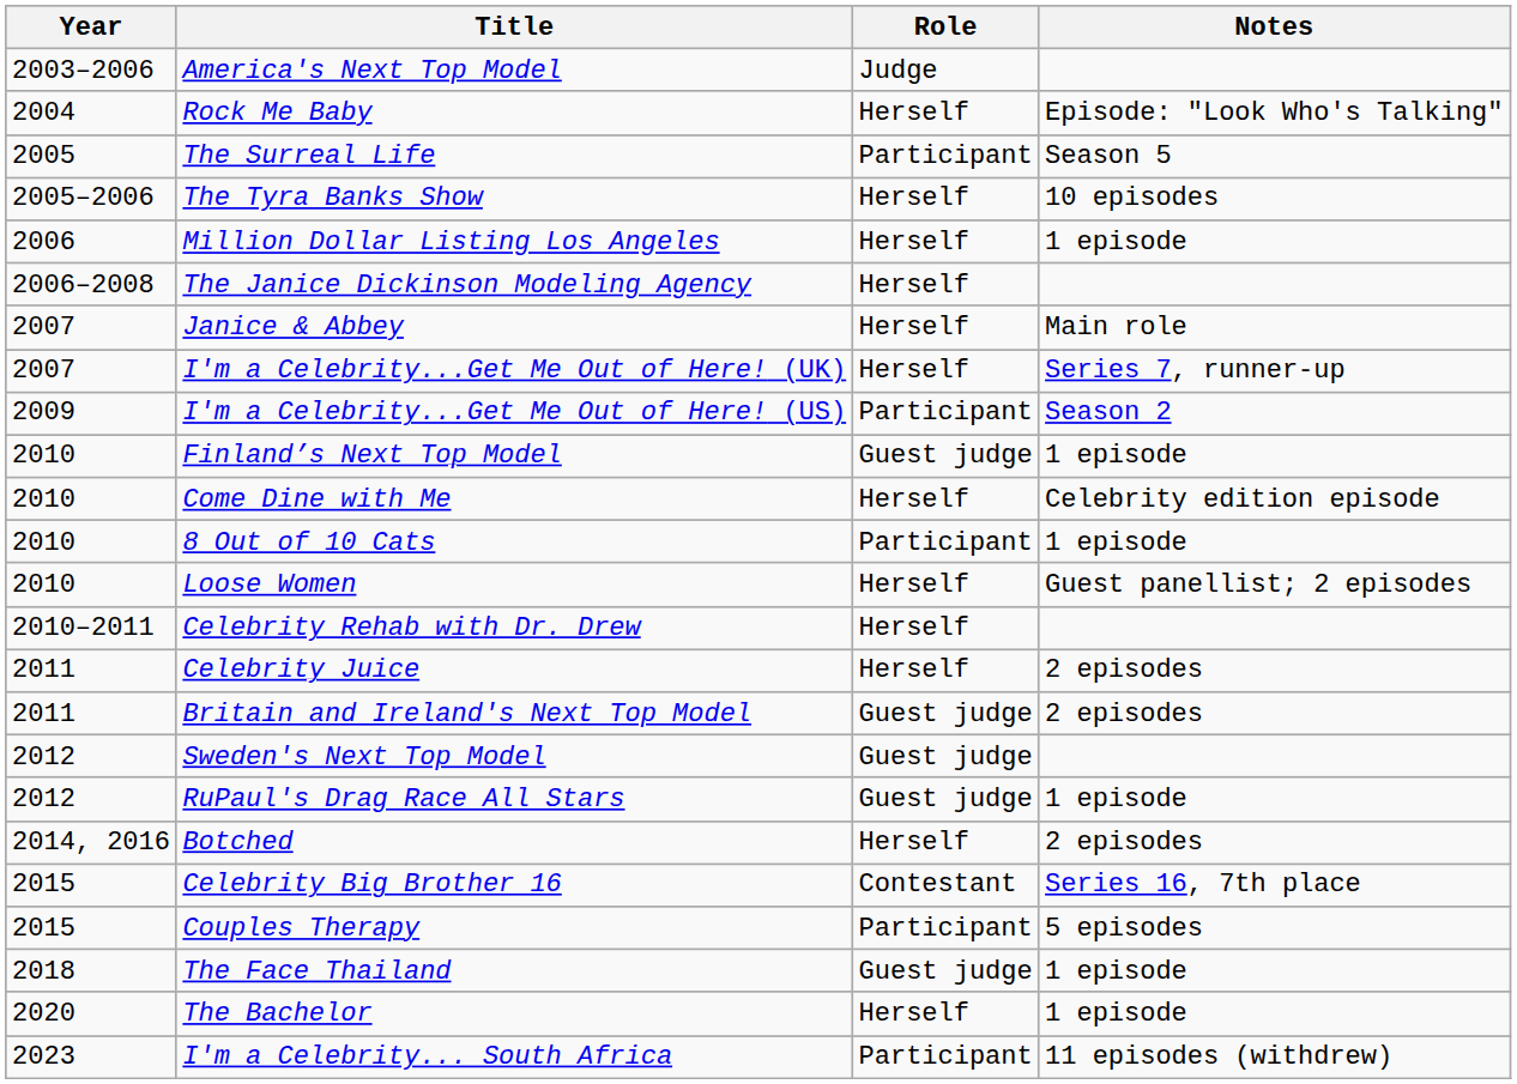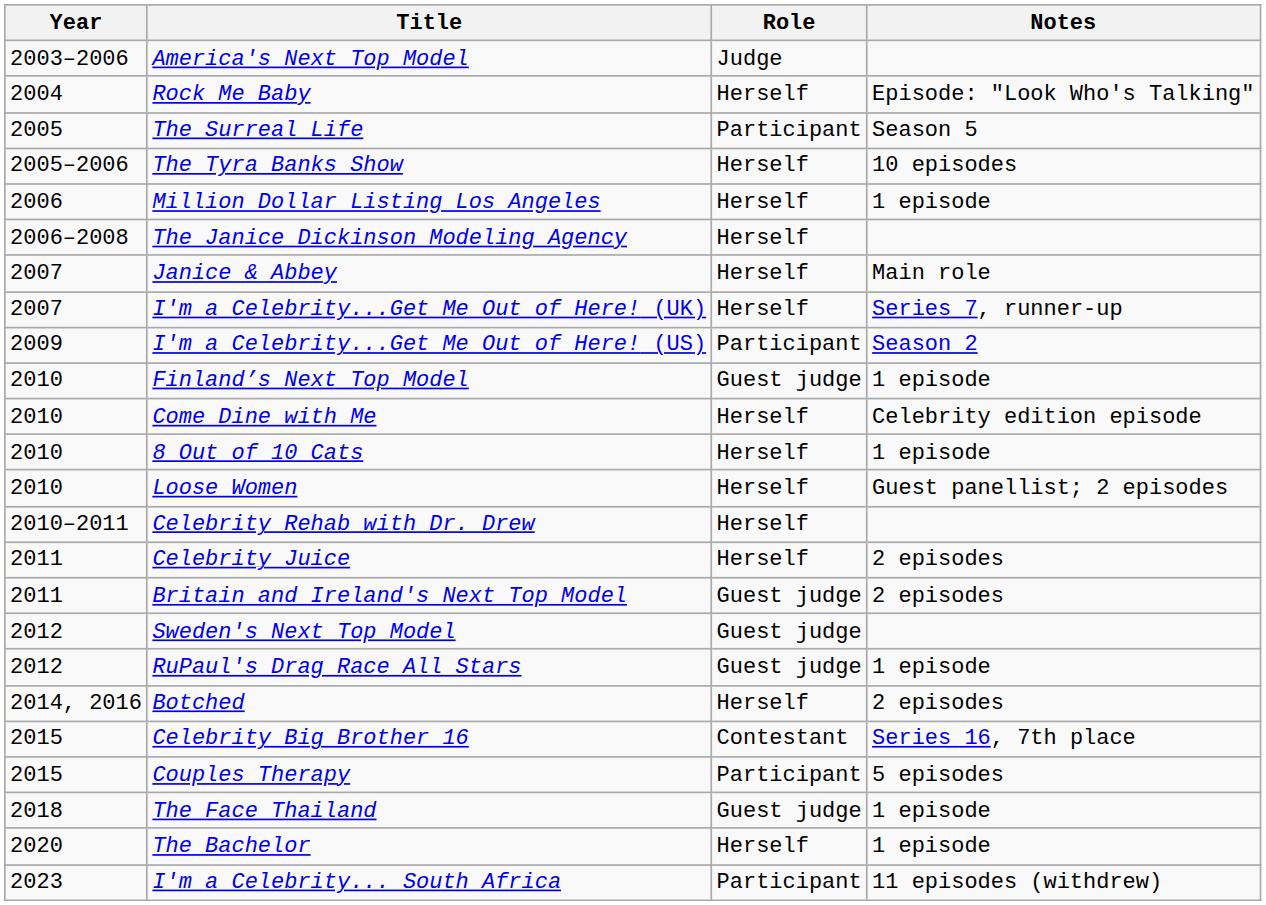 <table class="wikitable sortable">
 <tr>
 <th>Year</th>
 <th>Title</th>
 <th>Role</th>
 <th class=unsortable>Notes</th>
 </tr>
 <tr>
 <td>2003–2006</td>
 <td><em><a href='#'>America's Next Top Model</a></em></td>
 <td>Judge</td>
 <td></td>
 </tr>
 <tr>
 <td>2004</td>
 <td><a href='#'><em>Rock Me Baby</em></a></td>
 <td>Herself</td>
 <td>Episode: "Look Who's Talking"</td>
 </tr>
 <tr>
 <td>2005</td>
 <td><em><a href='#'>The Surreal Life</a></em></td>
 <td>Participant</td>
 <td>Season 5</td>
 </tr>
 <tr>
 <td>2005–2006</td>
 <td><em><a href='#'>The Tyra Banks Show</a></em></td>
 <td>Herself</td>
 <td>10 episodes</td>
 </tr>
 <tr>
 <td>2006</td>
 <td><em><a href='#'>Million Dollar Listing Los Angeles</a></em></td>
 <td>Herself</td>
 <td>1 episode</td>
 </tr>
 <tr>
 <td>2006–2008</td>
 <td><em><a href='#'>The Janice Dickinson Modeling Agency</a></em></td>
 <td>Herself</td>
 <td></td>
 </tr>
 <tr>
 <td>2007</td>
 <td><em><a href='#'>Janice & Abbey</a></em></td>
 <td>Herself</td>
 <td>Main role</td>
 </tr>
 <tr>
 <td>2007</td>
 <td><a href='#'><em>I'm a Celebrity...Get Me Out of Here!</em> (UK)</a></td>
 <td>Herself</td>
 <td><a href='#'>Series 7</a>, runner-up</td>
 </tr>
 <tr>
 <td>2009</td>
 <td><a href='#'><em>I'm a Celebrity...Get Me Out of Here!</em> (US)</a></td>
 <td>Participant</td>
 <td><a href='#'>Season 2</a></td>
 </tr>
 <tr>
 <td>2010</td>
 <td><a href='#'><em>Finland’s Next Top Model</em></a></td>
 <td>Guest judge</td>
 <td>1 episode</td>
 </tr>
 <tr>
 <td>2010</td>
 <td><em><a href='#'>Come Dine with Me</a></em></td>
 <td>Herself</td>
 <td>Celebrity edition episode</td>
 </tr>
 <tr>
 <td>2010</td>
 <td><em><a href='#'>8 Out of 10 Cats</a></em></td>
-<td>Participant</td>
+<td>Herself</td>
 <td>1 episode</td>
 </tr>
 <tr>
 <td>2010</td>
 <td><em><a href='#'>Loose Women</a></em></td>
 <td>Herself</td>
 <td>Guest panellist; 2 episodes</td>
 </tr>
 <tr>
 <td>2010–2011</td>
 <td><em><a href='#'>Celebrity Rehab with Dr. Drew</a></em></td>
 <td>Herself</td>
 <td></td>
 </tr>
 <tr>
 <td>2011</td>
 <td><em><a href='#'>Celebrity Juice</a></em></td>
 <td>Herself</td>
 <td>2 episodes</td>
 </tr>
 <tr>
 <td>2011</td>
 <td><em><a href='#'>Britain and Ireland's Next Top Model</a></em></td>
 <td>Guest judge</td>
 <td>2 episodes</td>
 </tr>
 <tr>
 <td>2012</td>
 <td><em><a href='#'>Sweden's Next Top Model</a></em></td>
 <td>Guest judge</td>
 <td></td>
 </tr>
 <tr>
 <td>2012</td>
 <td><em><a href='#'>RuPaul's Drag Race All Stars</a></em></td>
 <td>Guest judge</td>
 <td>1 episode</td>
 </tr>
 <tr>
 <td>2014, 2016</td>
 <td><a href='#'><em>Botched</em></a></td>
 <td>Herself</td>
 <td>2 episodes</td>
 </tr>
 <tr>
 <td>2015</td>
 <td><a href='#'><em>Celebrity Big Brother 16</em></a></td>
 <td>Contestant</td>
 <td><a href='#'>Series 16</a>, 7th place</td>
 </tr>
 <tr>
 <td>2015</td>
 <td><a href='#'><em>Couples Therapy</em></a></td>
 <td>Participant</td>
 <td>5 episodes</td>
 </tr>
 <tr>
 <td>2018</td>
 <td><em><a href='#'>The Face Thailand</a></em></td>
 <td>Guest judge</td>
 <td>1 episode</td>
 </tr>
 <tr>
 <td>2020</td>
 <td><a href='#'><em>The Bachelor</em></a></td>
 <td>Herself</td>
 <td>1 episode</td>
 </tr>
 <tr>
 <td>2023</td>
 <td><em><a href='#'>I'm a Celebrity... South Africa</a></em></td>
 <td>Participant</td>
 <td>11 episodes (withdrew)</td>
 </tr>
 <tr>
 </tr>
 </table>
